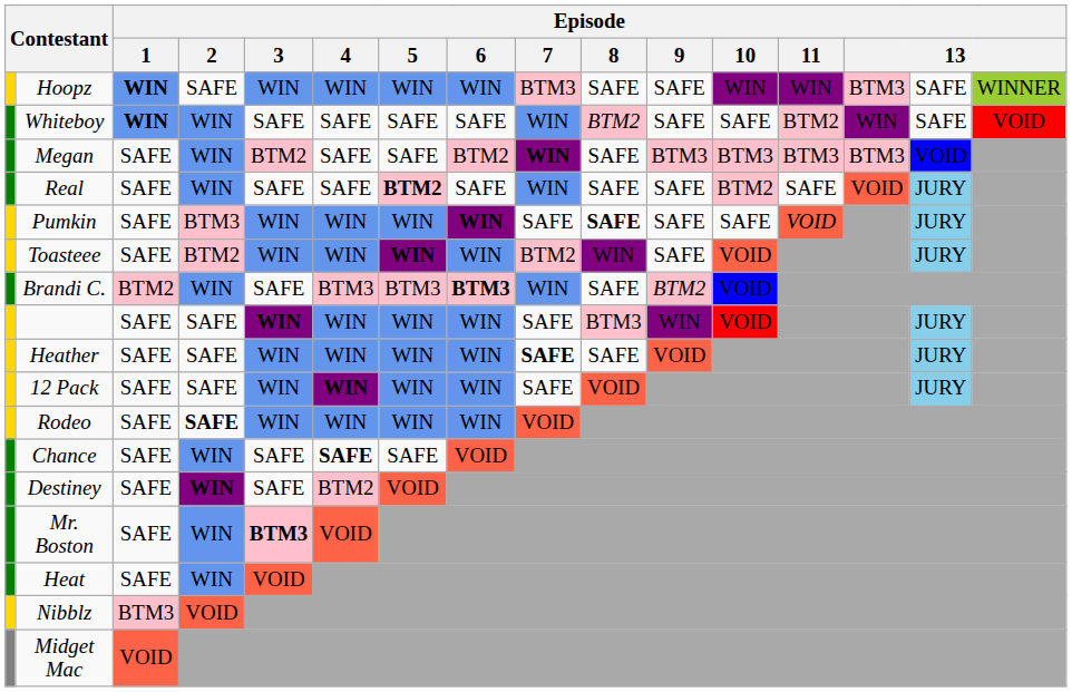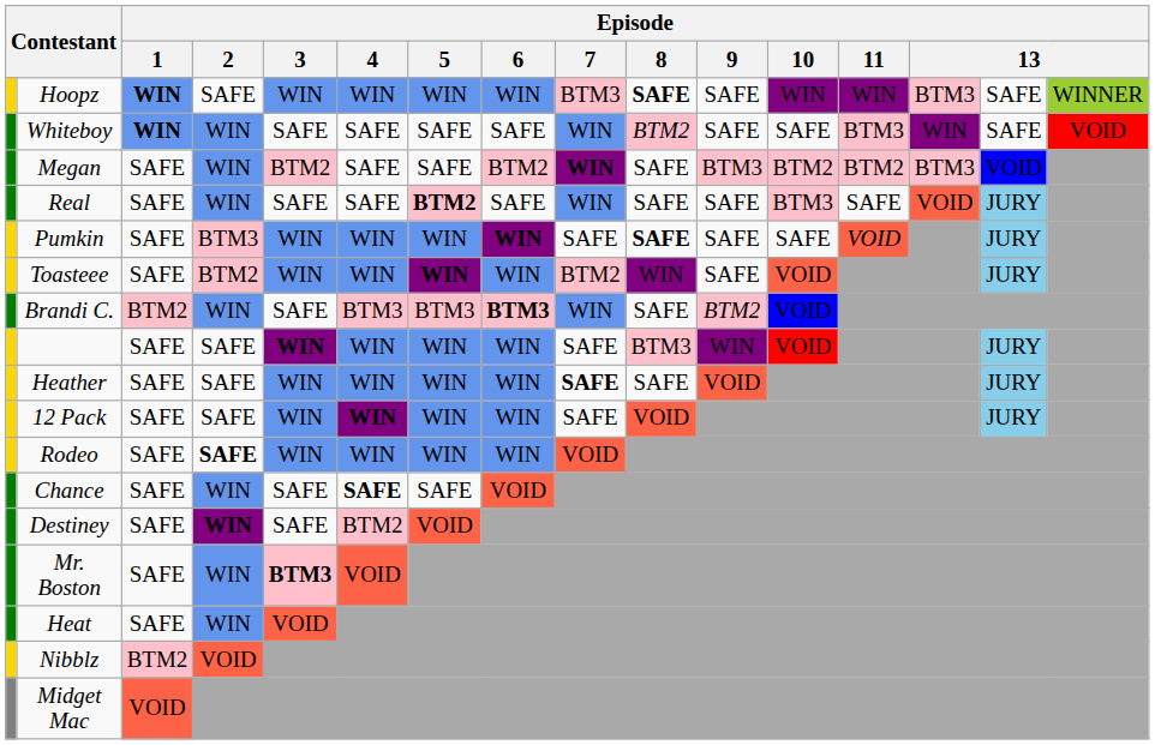 <table class="wikitable" style="text-align:center; font-size:100%; width:50%">
 <tr>
 <th style="width:1%" rowspan=2 colspan=2>Contestant</th>
 <th colspan=14>Episode</th>
 </tr>
 <tr>
 <th>1</th>
 <th>2</th>
 <th>3</th>
 <th>4</th>
 <th>5</th>
 <th>6</th>
 <th>7</th>
 <th>8</th>
 <th>9</th>
 <th>10</th>
 <th>11</th>
 <th colspan=3>13</th>
 </tr>
 <tr>
 <td bgcolor="gold"></td>
 <td><em>Hoopz</em></td>
 <td bgcolor="cornflowerblue"><strong>WIN</strong></td>
 <td>SAFE</td>
 <td bgcolor="cornflowerblue">WIN</td>
 <td bgcolor="cornflowerblue">WIN</td>
 <td bgcolor="cornflowerblue">WIN</td>
 <td bgcolor="cornflowerblue">WIN</td>
 <td bgcolor="pink">BTM3</td>
-<td>SAFE</td>
+<td><strong>SAFE</strong></td>
 <td>SAFE</td>
 <td bgcolor="purple"><span>WIN</span></td>
 <td bgcolor="purple"><span>WIN</span></td>
 <td bgcolor="pink">BTM3</td>
 <td>SAFE</td>
 <td bgcolor="yellowgreen">WINNER</td>
 </tr>
 <tr>
 <td bgcolor="green"></td>
 <td><em>Whiteboy</em></td>
 <td bgcolor="cornflowerblue"><strong>WIN</strong></td>
 <td bgcolor="cornflowerblue">WIN</td>
 <td>SAFE</td>
 <td>SAFE</td>
 <td>SAFE</td>
 <td>SAFE</td>
 <td bgcolor="cornflowerblue">WIN</td>
 <td bgcolor="pink"><em>BTM2</em></td>
 <td>SAFE</td>
 <td>SAFE</td>
-<td bgcolor="pink">BTM2</td>
+<td bgcolor="pink">BTM3</td>
 <td bgcolor="purple"><span>WIN</span></td>
 <td>SAFE</td>
 <td bgcolor="red">VOID</td>
 </tr>
 <tr>
 <td bgcolor="green"></td>
 <td><em>Megan</em></td>
 <td>SAFE</td>
 <td bgcolor="cornflowerblue">WIN</td>
 <td bgcolor="pink">BTM2</td>
 <td>SAFE</td>
 <td>SAFE</td>
 <td bgcolor="pink">BTM2</td>
 <td bgcolor="purple"><span><strong>WIN</strong></span></td>
 <td>SAFE</td>
 <td bgcolor="pink">BTM3</td>
-<td bgcolor="pink">BTM3</td>
-<td bgcolor="pink">BTM3</td>
+<td bgcolor="pink">BTM2</td>
+<td bgcolor="pink">BTM2</td>
 <td bgcolor="pink">BTM3</td>
 <td bgcolor="blue"><span>VOID</span></td>
 <td bgcolor=darkgray></td>
 </tr>
 <tr>
 <td bgcolor="green"></td>
 <td><em>Real</em></td>
 <td>SAFE</td>
 <td bgcolor="cornflowerblue">WIN</td>
 <td>SAFE</td>
 <td>SAFE</td>
 <td bgcolor="pink"><strong>BTM2</strong></td>
 <td>SAFE</td>
 <td bgcolor="cornflowerblue">WIN</td>
 <td>SAFE</td>
 <td>SAFE</td>
-<td bgcolor="pink">BTM2</td>
+<td bgcolor="pink">BTM3</td>
 <td>SAFE</td>
 <td bgcolor="tomato">VOID</td>
 <td bgcolor="skyblue">JURY</td>
 <td bgcolor=darkgray></td>
 </tr>
 <tr>
 <td bgcolor="gold"></td>
 <td><em>Pumkin</em></td>
 <td>SAFE</td>
 <td bgcolor="pink">BTM3</td>
 <td bgcolor="cornflowerblue">WIN</td>
 <td bgcolor="cornflowerblue">WIN</td>
 <td bgcolor="cornflowerblue">WIN</td>
 <td bgcolor="purple"><span><strong>WIN</strong></span></td>
 <td>SAFE</td>
 <td><strong>SAFE</strong></td>
 <td>SAFE</td>
 <td>SAFE</td>
 <td bgcolor="tomato"><em>VOID</em></td>
 <td bgcolor=darkgray></td>
 <td bgcolor="skyblue">JURY</td>
 <td bgcolor=darkgray></td>
 </tr>
 <tr>
 <td bgcolor="gold"></td>
 <td><em>Toasteee</em></td>
 <td>SAFE</td>
 <td bgcolor="pink">BTM2</td>
 <td bgcolor="cornflowerblue">WIN</td>
 <td bgcolor="cornflowerblue">WIN</td>
 <td bgcolor="purple"><span><strong>WIN</strong></span></td>
 <td bgcolor="cornflowerblue">WIN</td>
 <td bgcolor="pink">BTM2</td>
 <td bgcolor="purple"><span>WIN</span></td>
 <td>SAFE</td>
 <td bgcolor="tomato">VOID</td>
 <td bgcolor=darkgray colspan=2></td>
 <td bgcolor="skyblue">JURY</td>
 <td bgcolor=darkgray></td>
 </tr>
 <tr>
 <td bgcolor="green"></td>
 <td><em>Brandi C.</em></td>
 <td bgcolor="pink">BTM2</td>
 <td bgcolor="cornflowerblue">WIN</td>
 <td>SAFE</td>
 <td bgcolor="pink">BTM3</td>
 <td bgcolor="pink">BTM3</td>
 <td bgcolor="pink"><strong>BTM3</strong></td>
 <td bgcolor="cornflowerblue">WIN</td>
 <td>SAFE</td>
 <td bgcolor="pink"><em>BTM2</em></td>
 <td bgcolor="blue"><span>VOID</span></td>
 <td bgcolor=darkgray colspan=5></td>
 </tr>
 <tr>
 <td bgcolor="gold"></td>
 <td></td>
 <td>SAFE</td>
 <td>SAFE</td>
 <td bgcolor="purple"><span><strong>WIN</strong></span></td>
 <td bgcolor="cornflowerblue">WIN</td>
 <td bgcolor="cornflowerblue">WIN</td>
 <td bgcolor="cornflowerblue">WIN</td>
 <td>SAFE</td>
 <td bgcolor="pink">BTM3</td>
 <td bgcolor="purple"><span>WIN</span></td>
 <td bgcolor="red">VOID</td>
 <td bgcolor=darkgray colspan=2></td>
 <td bgcolor="skyblue">JURY</td>
 <td bgcolor=darkgray></td>
 </tr>
 <tr>
 <td bgcolor="gold"></td>
 <td><em>Heather</em></td>
 <td>SAFE</td>
 <td>SAFE</td>
 <td bgcolor="cornflowerblue">WIN</td>
 <td bgcolor="cornflowerblue">WIN</td>
 <td bgcolor="cornflowerblue">WIN</td>
 <td bgcolor="cornflowerblue">WIN</td>
 <td><strong>SAFE</strong></td>
 <td>SAFE</td>
 <td bgcolor="tomato">VOID</td>
 <td bgcolor=darkgray colspan=3></td>
 <td bgcolor="skyblue">JURY</td>
 <td bgcolor=darkgray></td>
 </tr>
 <tr>
 <td bgcolor="gold"></td>
 <td><em>12 Pack</em></td>
 <td>SAFE</td>
 <td>SAFE</td>
 <td bgcolor="cornflowerblue">WIN</td>
 <td bgcolor="purple"><span><strong>WIN</strong></span></td>
 <td bgcolor="cornflowerblue">WIN</td>
 <td bgcolor="cornflowerblue">WIN</td>
 <td>SAFE</td>
 <td bgcolor="tomato">VOID</td>
 <td bgcolor=darkgray colspan=4></td>
 <td bgcolor="skyblue">JURY</td>
 <td bgcolor=darkgray></td>
 </tr>
 <tr>
 <td bgcolor="gold"></td>
 <td><em>Rodeo</em></td>
 <td>SAFE</td>
 <td><strong>SAFE</strong></td>
 <td bgcolor="cornflowerblue">WIN</td>
 <td bgcolor="cornflowerblue">WIN</td>
 <td bgcolor="cornflowerblue">WIN</td>
 <td bgcolor="cornflowerblue">WIN</td>
 <td bgcolor="tomato">VOID</td>
 <td bgcolor=darkgray colspan=7></td>
 </tr>
 <tr>
 <td bgcolor="green"></td>
 <td><em>Chance</em></td>
 <td>SAFE</td>
 <td bgcolor="cornflowerblue">WIN</td>
 <td>SAFE</td>
 <td><strong>SAFE</strong></td>
 <td>SAFE</td>
 <td bgcolor="tomato">VOID</td>
 <td bgcolor=darkgray colspan=8></td>
 </tr>
 <tr>
 <td bgcolor="green"></td>
 <td><em>Destiney</em></td>
 <td>SAFE</td>
 <td bgcolor="purple"><span><strong>WIN</strong></span></td>
 <td>SAFE</td>
 <td bgcolor="pink">BTM2</td>
 <td bgcolor="tomato">VOID</td>
 <td bgcolor=darkgray colspan=9></td>
 </tr>
 <tr>
 <td bgcolor="green"></td>
 <td><em>Mr. Boston</em></td>
 <td>SAFE</td>
 <td bgcolor="cornflowerblue">WIN</td>
 <td bgcolor="pink"><strong>BTM3</strong></td>
 <td bgcolor="tomato">VOID</td>
 <td bgcolor=darkgray colspan=10></td>
 </tr>
 <tr>
 <td bgcolor="green"></td>
 <td><em>Heat</em></td>
 <td>SAFE</td>
 <td bgcolor="cornflowerblue">WIN</td>
 <td bgcolor="tomato">VOID</td>
 <td bgcolor=darkgray colspan=11></td>
 </tr>
 <tr>
 <td bgcolor="gold"></td>
 <td><em>Nibblz</em></td>
-<td bgcolor="pink">BTM3</td>
+<td bgcolor="pink">BTM2</td>
 <td bgcolor="tomato">VOID</td>
 <td bgcolor=darkgray colspan=12></td>
 </tr>
 <tr>
 <td bgcolor="gray"></td>
 <td><em>Midget Mac</em></td>
 <td bgcolor="tomato">VOID</td>
 <td bgcolor=darkgray colspan=13></td>
 </tr>
 </table>
